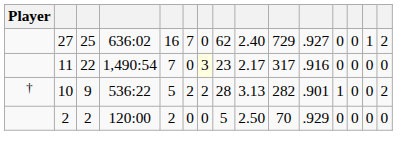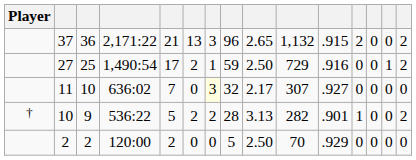 <table class="wikitable sortable" style="text-align:center;">
 <tr>
 <th>Player</th>
 <th></th>
 <th></th>
 <th></th>
 <th></th>
 <th></th>
 <th></th>
 <th></th>
 <th></th>
 <th></th>
 <th></th>
 <th></th>
 <th></th>
 <th></th>
 <th></th>
 </tr>
 <tr>
 <td></td>
+<td>37</td>
+<td>36</td>
+<td>2,171:22</td>
+<td>21</td>
+<td>13</td>
+<td>3</td>
+<td>96</td>
+<td>2.65</td>
+<td>1,132</td>
+<td>.915</td>
+<td>2</td>
+<td>0</td>
+<td>0</td>
+<td>2</td>
+</tr>
+<tr>
+<td></td>
 <td>27</td>
 <td>25</td>
-<td>636:02</td>
-<td>16</td>
-<td>7</td>
-<td>0</td>
-<td>62</td>
-<td>2.40</td>
+<td>1,490:54</td>
+<td>17</td>
+<td>2</td>
+<td>1</td>
+<td>59</td>
+<td>2.50</td>
 <td>729</td>
-<td>.927</td>
+<td>.916</td>
 <td>0</td>
 <td>0</td>
 <td>1</td>
 <td>2</td>
 </tr>
 <tr>
 <td></td>
 <td>11</td>
-<td>22</td>
-<td>1,490:54</td>
+<td>10</td>
+<td>636:02</td>
 <td>7</td>
 <td>0</td>
 <td style="background: lightyellow;">3</td>
-<td>23</td>
+<td>32</td>
 <td>2.17</td>
-<td>317</td>
-<td>.916</td>
+<td>307</td>
+<td>.927</td>
 <td>0</td>
 <td>0</td>
 <td>0</td>
 <td>0</td>
 </tr>
 <tr>
 <td><sup>†</sup></td>
 <td>10</td>
 <td>9</td>
 <td>536:22</td>
 <td>5</td>
 <td>2</td>
 <td>2</td>
 <td>28</td>
 <td>3.13</td>
 <td>282</td>
 <td>.901</td>
 <td>1</td>
 <td>0</td>
 <td>0</td>
 <td>2</td>
 </tr>
 <tr>
 <td></td>
 <td>2</td>
 <td>2</td>
 <td>120:00</td>
 <td>2</td>
 <td>0</td>
 <td>0</td>
 <td>5</td>
 <td>2.50</td>
 <td>70</td>
 <td>.929</td>
 <td>0</td>
 <td>0</td>
 <td>0</td>
 <td>0</td>
 </tr>
 </table>
